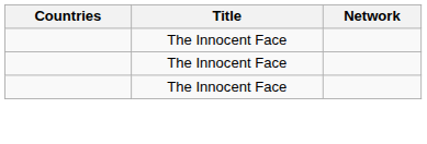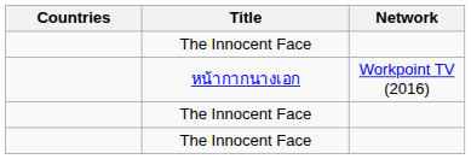 <table class="wikitable" style="text-align:center; font-size:95%; line-height:18px; width:50%;">
 <tr>
 <th width="15%">Countries</th>
 <th width="25%">Title</th>
 <th width="10%">Network</th>
 </tr>
 <tr>
 <td align="left"><strong></strong></td>
 <td>The Innocent Face</td>
 <td></td>
 </tr>
 <tr>
 <td align="left"><strong></strong></td>
+<td><a href='#'>หน้ากากนางเอก</a></td>
+<td><a href='#'>Workpoint TV</a> (2016)</td>
+</tr>
+<tr>
+<td align="left"><strong></strong></td>
 <td>The Innocent Face</td>
 <td></td>
 </tr>
 <tr>
 <td align="left"><strong></strong></td>
 <td>The Innocent Face</td>
 <td></td>
 </tr>
 </table>
